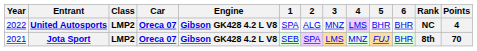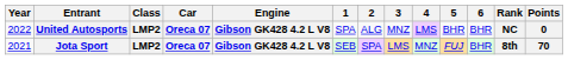 <table class="wikitable" style="text-align:center; font-size:85%">
 <tr>
 <th>Year</th>
 <th>Entrant</th>
 <th>Class</th>
 <th>Car</th>
 <th>Engine</th>
 <th>1</th>
 <th>2</th>
 <th>3</th>
 <th>4</th>
 <th>5</th>
 <th>6</th>
 <th>Rank</th>
 <th>Points</th>
 </tr>
 <tr>
 <td><a href='#'>2022</a></td>
 <th nowrap><a href='#'>United Autosports</a></th>
 <th>LMP2</th>
 <th nowrap><a href='#'>Oreca 07</a></th>
 <th nowrap><a href='#'>Gibson</a> GK428 4.2 L V8</th>
 <td><a href='#'>SPA</a></td>
 <td><a href='#'>ALG</a></td>
 <td><a href='#'>MNZ</a></td>
 <td style="background:#EFCFFF;"><a href='#'>LMS</a><br></td>
 <td><a href='#'>BHR</a></td>
 <td><a href='#'>BHR</a></td>
 <th>NC</th>
-<th>4</th>
+<th>0</th>
 </tr>
 <tr>
 <td><a href='#'>2021</a></td>
 <th nowrap><a href='#'>Jota Sport</a></th>
 <th>LMP2</th>
 <th nowrap><a href='#'>Oreca 07</a></th>
 <th nowrap><a href='#'>Gibson</a> GK428 4.2 L V8</th>
 <td style="background:#DFFFDF;"><a href='#'>SEB</a><br></td>
 <td style="background:#EFCFFF;"><a href='#'>SPA</a><br></td>
 <td style="background:#FFDF9F;"><a href='#'>LMS</a><br></td>
 <td style="background:#DFFFDF;"><a href='#'>MNZ</a><br></td>
 <td style="background:#FFDF9F;"><em><a href='#'>FUJ</a></em><br></td>
 <td style="background:#DFFFDF;"><a href='#'>BHR</a><br></td>
 <th>8th</th>
 <th>70</th>
 </tr>
 </table>
